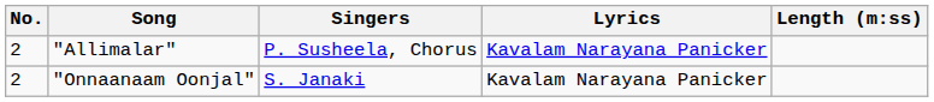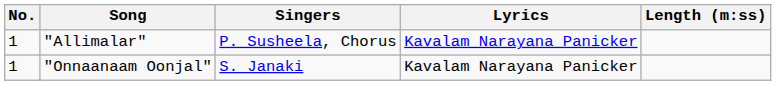 <table class="wikitable" style="font-size:95%;">
 <tr>
 <th>No.</th>
 <th>Song</th>
 <th>Singers</th>
 <th>Lyrics</th>
 <th>Length (m:ss)</th>
 </tr>
 <tr>
-<td>2</td>
+<td>1</td>
 <td>"Allimalar"</td>
 <td><a href='#'>P. Susheela</a>, Chorus</td>
 <td><a href='#'>Kavalam Narayana Panicker</a></td>
 <td></td>
 </tr>
 <tr>
-<td>2</td>
+<td>1</td>
 <td>"Onnaanaam Oonjal"</td>
 <td><a href='#'>S. Janaki</a></td>
 <td>Kavalam Narayana Panicker</td>
 <td></td>
 </tr>
 </table>
